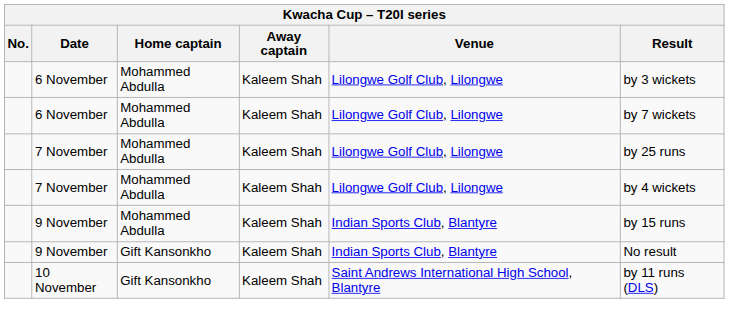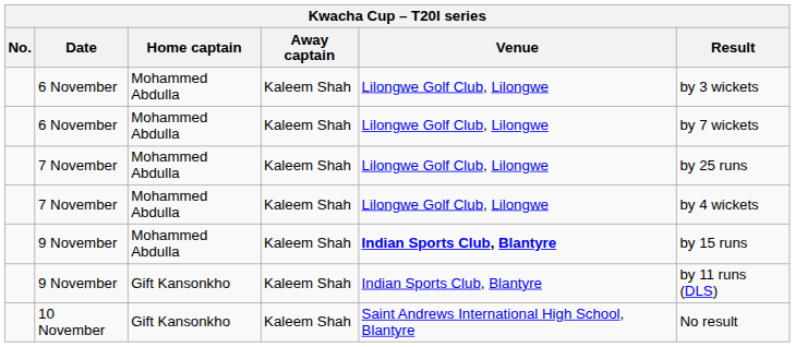 <table class="wikitable">
 <tr>
 <th colspan="8">Kwacha Cup – T20I series</th>
 </tr>
 <tr>
 <th>No.</th>
 <th>Date</th>
 <th>Home captain</th>
 <th>Away captain</th>
 <th>Venue</th>
 <th>Result</th>
 </tr>
 <tr>
 <td></td>
 <td>6 November</td>
 <td>Mohammed Abdulla</td>
 <td>Kaleem  Shah</td>
 <td><a href='#'>Lilongwe Golf Club</a>, <a href='#'>Lilongwe</a></td>
 <td> by 3 wickets</td>
 </tr>
 <tr>
 <td></td>
 <td>6 November</td>
 <td>Mohammed Abdulla</td>
 <td>Kaleem Shah</td>
 <td><a href='#'>Lilongwe Golf Club</a>, <a href='#'>Lilongwe</a></td>
 <td> by 7 wickets</td>
 </tr>
 <tr>
 <td></td>
 <td>7 November</td>
 <td>Mohammed Abdulla</td>
 <td>Kaleem Shah</td>
 <td><a href='#'>Lilongwe Golf Club</a>, <a href='#'>Lilongwe</a></td>
 <td> by 25 runs</td>
 </tr>
 <tr>
 <td></td>
 <td>7 November</td>
 <td>Mohammed Abdulla</td>
 <td>Kaleem Shah</td>
 <td><a href='#'>Lilongwe Golf Club</a>, <a href='#'>Lilongwe</a></td>
 <td> by 4 wickets</td>
 </tr>
 <tr>
 <td></td>
 <td>9 November</td>
 <td>Mohammed Abdulla</td>
 <td>Kaleem Shah</td>
-<td><a href='#'>Indian Sports Club</a>, <a href='#'>Blantyre</a></td>
+<td><strong><a href='#'>Indian Sports Club</a>, <a href='#'>Blantyre</a></strong></td>
 <td> by 15 runs</td>
 </tr>
 <tr>
 <td></td>
 <td>9 November</td>
 <td>Gift Kansonkho</td>
 <td>Kaleem Shah</td>
 <td><a href='#'>Indian Sports Club</a>, <a href='#'>Blantyre</a></td>
-<td>No result</td>
+<td> by 11 runs (<a href='#'>DLS</a>)</td>
 </tr>
 <tr>
 <td></td>
 <td>10 November</td>
 <td>Gift Kansonkho</td>
 <td>Kaleem Shah</td>
 <td><a href='#'>Saint Andrews International High School</a>, <a href='#'>Blantyre</a></td>
-<td> by 11 runs (<a href='#'>DLS</a>)</td>
+<td>No result</td>
 </tr>
 </table>
